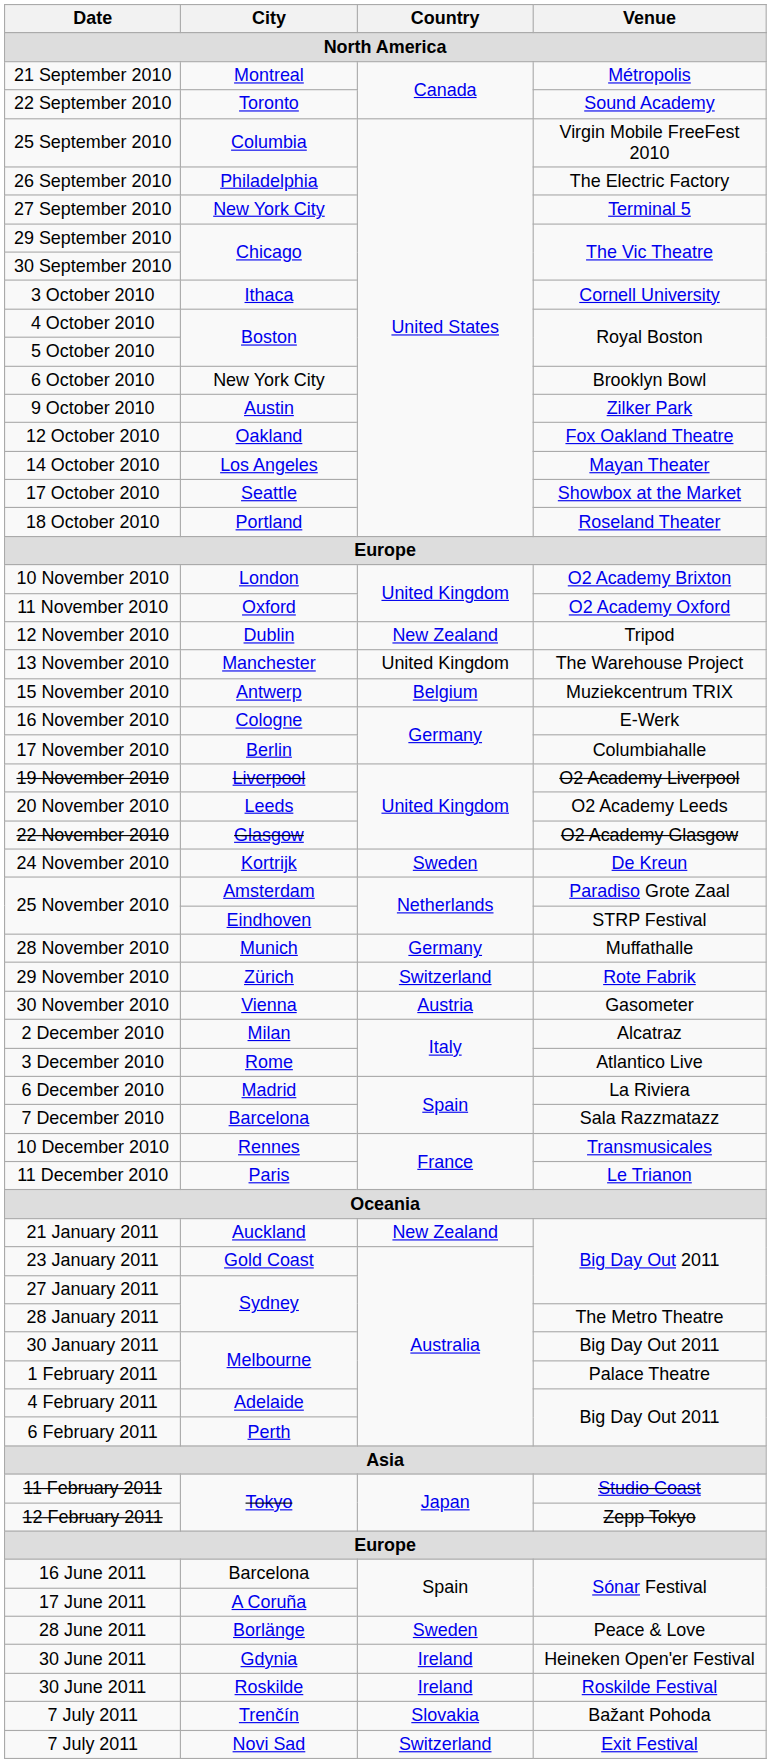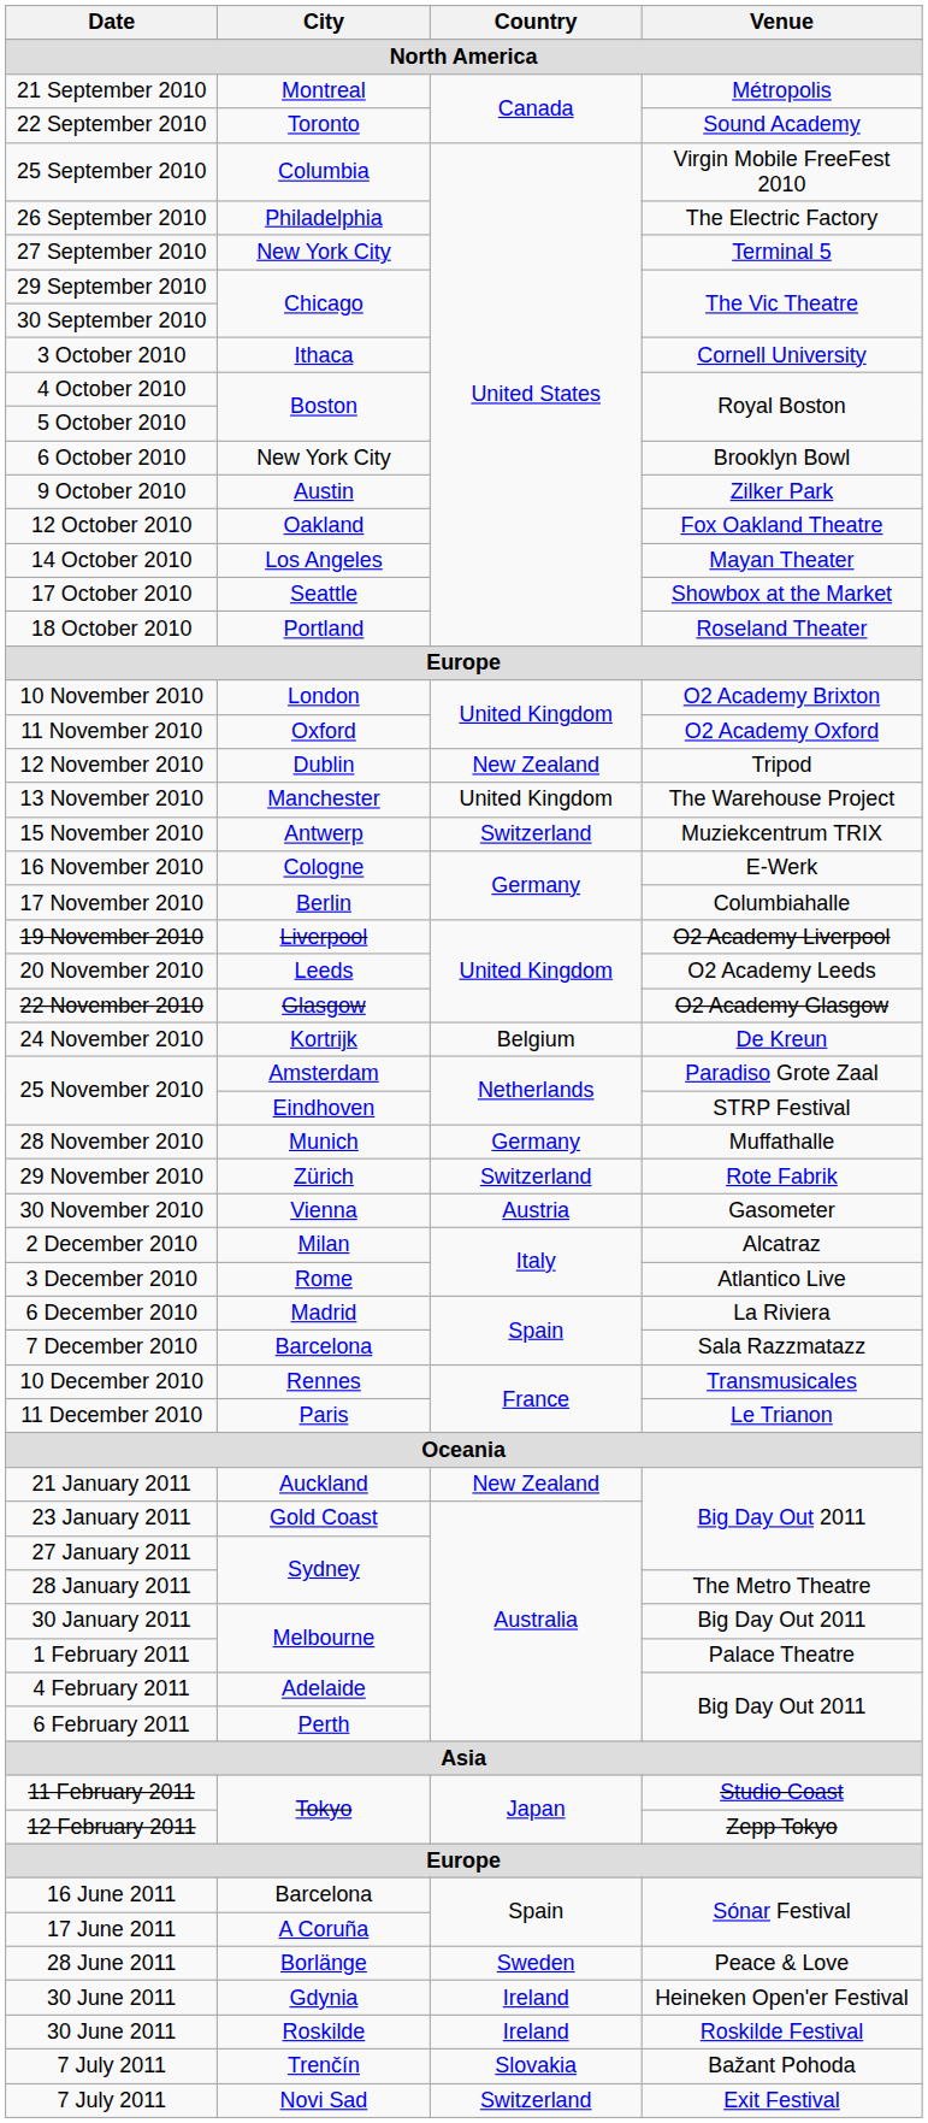 <table class="wikitable" style="text-align: center">
 <tr>
 <th style="width:150px;">Date</th>
 <th style="width:150px;">City</th>
 <th style="width:150px;">Country</th>
 <th style="width:200px;">Venue</th>
 </tr>
 <tr>
 </tr>
 <tr style="background:#ddd;">
 <td colspan="4"><strong>North America</strong></td>
 </tr>
 <tr>
 <td>21 September 2010</td>
 <td><a href='#'>Montreal</a></td>
 <td rowspan="2"><a href='#'>Canada</a></td>
 <td><a href='#'>Métropolis</a></td>
 </tr>
 <tr>
 <td>22 September 2010</td>
 <td><a href='#'>Toronto</a></td>
 <td><a href='#'>Sound Academy</a></td>
 </tr>
 <tr>
 <td>25 September 2010</td>
 <td><a href='#'>Columbia</a></td>
 <td rowspan="14"><a href='#'>United States</a></td>
 <td>Virgin Mobile FreeFest 2010</td>
 </tr>
 <tr>
 <td>26 September 2010</td>
 <td><a href='#'>Philadelphia</a></td>
 <td>The Electric Factory</td>
 </tr>
 <tr>
 <td>27 September 2010</td>
 <td><a href='#'>New York City</a></td>
 <td><a href='#'>Terminal 5</a></td>
 </tr>
 <tr>
 <td>29 September 2010</td>
 <td rowspan="2"><a href='#'>Chicago</a></td>
 <td rowspan="2"><a href='#'>The Vic Theatre</a></td>
 </tr>
 <tr>
 <td>30 September 2010</td>
 </tr>
 <tr>
 <td>3 October 2010</td>
 <td><a href='#'>Ithaca</a></td>
 <td><a href='#'>Cornell University</a></td>
 </tr>
 <tr>
 <td>4 October 2010</td>
 <td rowspan="2"><a href='#'>Boston</a></td>
 <td rowspan="2">Royal Boston</td>
 </tr>
 <tr>
 <td>5 October 2010</td>
 </tr>
 <tr>
 <td>6 October 2010</td>
 <td>New York City</td>
 <td>Brooklyn Bowl</td>
 </tr>
 <tr>
 <td>9 October 2010</td>
 <td><a href='#'>Austin</a></td>
 <td><a href='#'>Zilker Park</a></td>
 </tr>
 <tr>
 <td>12 October 2010</td>
 <td><a href='#'>Oakland</a></td>
 <td><a href='#'>Fox Oakland Theatre</a></td>
 </tr>
 <tr>
 <td>14 October 2010</td>
 <td><a href='#'>Los Angeles</a></td>
 <td><a href='#'>Mayan Theater</a></td>
 </tr>
 <tr>
 <td>17 October 2010</td>
 <td><a href='#'>Seattle</a></td>
 <td><a href='#'>Showbox at the Market</a></td>
 </tr>
 <tr>
 <td>18 October 2010</td>
 <td><a href='#'>Portland</a></td>
 <td><a href='#'>Roseland Theater</a></td>
 </tr>
 <tr style="background:#ddd;">
 <td colspan="4"><strong>Europe</strong></td>
 </tr>
 <tr>
 <td>10 November 2010</td>
 <td><a href='#'>London</a></td>
 <td rowspan="2"><a href='#'>United Kingdom</a></td>
 <td><a href='#'>O2 Academy Brixton</a></td>
 </tr>
 <tr>
 <td>11 November 2010</td>
 <td><a href='#'>Oxford</a></td>
 <td><a href='#'>O2 Academy Oxford</a></td>
 </tr>
 <tr>
 <td>12 November 2010</td>
 <td><a href='#'>Dublin</a></td>
 <td><a href='#'>New Zealand</a></td>
 <td>Tripod</td>
 </tr>
 <tr>
 <td>13 November 2010</td>
 <td><a href='#'>Manchester</a></td>
 <td>United Kingdom</td>
 <td>The Warehouse Project</td>
 </tr>
 <tr>
 <td>15 November 2010</td>
 <td><a href='#'>Antwerp</a></td>
-<td><a href='#'>Belgium</a></td>
+<td><a href='#'>Switzerland</a></td>
 <td>Muziekcentrum TRIX</td>
 </tr>
 <tr>
 <td>16 November 2010</td>
 <td><a href='#'>Cologne</a></td>
 <td rowspan="2"><a href='#'>Germany</a></td>
 <td>E-Werk</td>
 </tr>
 <tr>
 <td>17 November 2010</td>
 <td><a href='#'>Berlin</a></td>
 <td>Columbiahalle</td>
 </tr>
 <tr>
 <td><s>19 November 2010 </s></td>
 <td><s><a href='#'>Liverpool</a> </s></td>
 <td rowspan="3"><a href='#'>United Kingdom</a></td>
 <td><s>O2 Academy Liverpool</s></td>
 </tr>
 <tr>
 <td>20 November 2010</td>
 <td><a href='#'>Leeds</a></td>
 <td>O2 Academy Leeds</td>
 </tr>
 <tr>
 <td><s>22 November 2010 </s></td>
 <td><s><a href='#'>Glasgow</a> </s></td>
 <td><s>O2 Academy Glasgow</s></td>
 </tr>
 <tr>
 <td>24 November 2010</td>
 <td><a href='#'>Kortrijk</a></td>
-<td><a href='#'>Sweden</a></td>
+<td>Belgium</td>
 <td><a href='#'>De Kreun</a></td>
 </tr>
 <tr>
 <td rowspan="2">25 November 2010</td>
 <td><a href='#'>Amsterdam</a></td>
 <td rowspan="2"><a href='#'>Netherlands</a></td>
 <td><a href='#'>Paradiso</a> Grote Zaal</td>
 </tr>
 <tr>
 <td><a href='#'>Eindhoven</a></td>
 <td>STRP Festival</td>
 </tr>
 <tr>
 <td>28 November 2010</td>
 <td><a href='#'>Munich</a></td>
 <td><a href='#'>Germany</a></td>
 <td>Muffathalle</td>
 </tr>
 <tr>
 <td>29 November 2010</td>
 <td><a href='#'>Zürich</a></td>
 <td><a href='#'>Switzerland</a></td>
 <td><a href='#'>Rote Fabrik</a></td>
 </tr>
 <tr>
 <td>30 November 2010</td>
 <td><a href='#'>Vienna</a></td>
 <td><a href='#'>Austria</a></td>
 <td>Gasometer</td>
 </tr>
 <tr>
 <td>2 December 2010</td>
 <td><a href='#'>Milan</a></td>
 <td rowspan="2"><a href='#'>Italy</a></td>
 <td>Alcatraz</td>
 </tr>
 <tr>
 <td>3 December 2010</td>
 <td><a href='#'>Rome</a></td>
 <td>Atlantico Live</td>
 </tr>
 <tr>
 <td>6 December 2010</td>
 <td><a href='#'>Madrid</a></td>
 <td rowspan="2"><a href='#'>Spain</a></td>
 <td>La Riviera</td>
 </tr>
 <tr>
 <td>7 December 2010</td>
 <td><a href='#'>Barcelona</a></td>
 <td>Sala Razzmatazz</td>
 </tr>
 <tr>
 <td>10 December 2010</td>
 <td><a href='#'>Rennes</a></td>
 <td rowspan="2"><a href='#'>France</a></td>
 <td><a href='#'>Transmusicales</a></td>
 </tr>
 <tr>
 <td>11 December 2010</td>
 <td><a href='#'>Paris</a></td>
 <td><a href='#'>Le Trianon</a></td>
 </tr>
 <tr style="background:#ddd;">
 <td colspan="4"><strong>Oceania</strong></td>
 </tr>
 <tr>
 <td>21 January 2011</td>
 <td><a href='#'>Auckland</a></td>
 <td><a href='#'>New Zealand</a></td>
 <td rowspan="3"><a href='#'>Big Day Out</a> 2011</td>
 </tr>
 <tr>
 <td>23 January 2011</td>
 <td><a href='#'>Gold Coast</a></td>
 <td rowspan="7"><a href='#'>Australia</a></td>
 </tr>
 <tr>
 <td>27 January 2011</td>
 <td rowspan="2"><a href='#'>Sydney</a></td>
 </tr>
 <tr>
 <td>28 January 2011</td>
 <td>The Metro Theatre</td>
 </tr>
 <tr>
 <td>30 January 2011</td>
 <td rowspan="2"><a href='#'>Melbourne</a></td>
 <td>Big Day Out 2011</td>
 </tr>
 <tr>
 <td>1 February 2011</td>
 <td>Palace Theatre</td>
 </tr>
 <tr>
 <td>4 February 2011</td>
 <td><a href='#'>Adelaide</a></td>
 <td rowspan="2">Big Day Out 2011</td>
 </tr>
 <tr>
 <td>6 February 2011</td>
 <td><a href='#'>Perth</a></td>
 </tr>
 <tr style="background:#ddd;">
 <td colspan="4"><strong>Asia</strong></td>
 </tr>
 <tr>
 <td><s>11 February 2011 </s></td>
 <td rowspan="2"><s><a href='#'>Tokyo</a> </s></td>
 <td rowspan="2"><a href='#'>Japan</a></td>
 <td><s><a href='#'>Studio Coast</a></s></td>
 </tr>
 <tr>
 <td><s>12 February 2011 </s></td>
 <td><s>Zepp Tokyo</s></td>
 </tr>
 <tr style="background:#ddd;">
 <td colspan="4"><strong>Europe</strong></td>
 </tr>
 <tr>
 <td>16 June 2011</td>
 <td>Barcelona</td>
 <td rowspan="2">Spain</td>
 <td rowspan="2"><a href='#'>Sónar</a> Festival</td>
 </tr>
 <tr>
 <td>17 June 2011</td>
 <td><a href='#'>A Coruña</a></td>
 </tr>
 <tr>
 <td>28 June 2011</td>
 <td><a href='#'>Borlänge</a></td>
 <td><a href='#'>Sweden</a></td>
 <td>Peace & Love</td>
 </tr>
 <tr>
 <td>30 June 2011</td>
 <td><a href='#'>Gdynia</a></td>
 <td><a href='#'>Ireland</a></td>
 <td>Heineken Open'er Festival</td>
 </tr>
 <tr>
 <td>30 June 2011</td>
 <td><a href='#'>Roskilde</a></td>
 <td><a href='#'>Ireland</a></td>
 <td><a href='#'>Roskilde Festival</a></td>
 </tr>
 <tr>
 <td>7 July 2011</td>
 <td><a href='#'>Trenčín</a></td>
 <td><a href='#'>Slovakia</a></td>
 <td>Bažant Pohoda</td>
 </tr>
 <tr>
 <td>7 July 2011</td>
 <td><a href='#'>Novi Sad</a></td>
 <td><a href='#'>Switzerland</a></td>
 <td><a href='#'>Exit Festival</a></td>
 </tr>
 </table>
